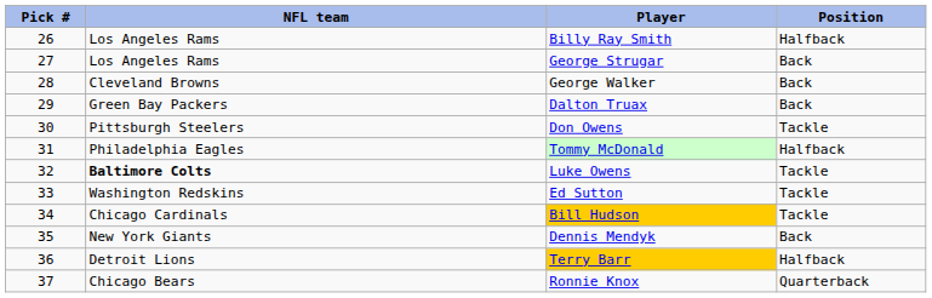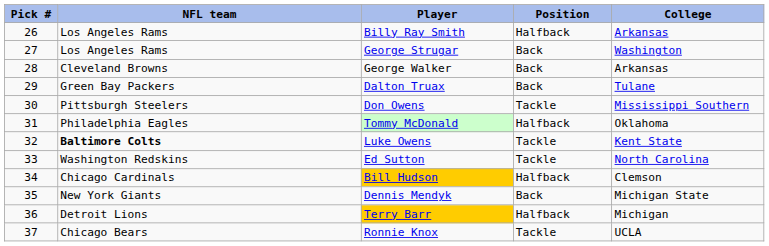 <table class="wikitable sortable sortable" style="width: 100%">
 <tr>
 <th style="background:#A8BDEC;" width=7%>Pick #</th>
 <th width=40% style="background:#A8BDEC;">NFL team</th>
 <th width=20% style="background:#A8BDEC;">Player</th>
 <th width=13% style="background:#A8BDEC;">Position</th>
+<th style="background:#A8BDEC;">College</th>
 </tr>
 <tr>
 <td align=center>26</td>
 <td>Los Angeles Rams</td>
 <td><a href='#'>Billy Ray Smith</a></td>
 <td>Halfback</td>
+<td><a href='#'>Arkansas</a></td>
 </tr>
 <tr>
 <td align=center>27</td>
 <td>Los Angeles Rams</td>
 <td><a href='#'>George Strugar</a></td>
 <td>Back</td>
+<td><a href='#'>Washington</a></td>
 </tr>
 <tr>
 <td align=center>28</td>
 <td>Cleveland Browns</td>
 <td>George Walker</td>
 <td>Back</td>
+<td>Arkansas</td>
 </tr>
 <tr>
 <td align=center>29</td>
 <td>Green Bay Packers</td>
 <td><a href='#'>Dalton Truax</a></td>
 <td>Back</td>
+<td><a href='#'>Tulane</a></td>
 </tr>
 <tr>
 <td align=center>30</td>
 <td>Pittsburgh Steelers</td>
 <td><a href='#'>Don Owens</a></td>
 <td>Tackle</td>
+<td><a href='#'>Mississippi Southern</a></td>
 </tr>
 <tr>
 <td align=center>31</td>
 <td>Philadelphia Eagles</td>
 <td bgcolor="#CCFFCC"><a href='#'>Tommy McDonald</a></td>
 <td>Halfback</td>
+<td>Oklahoma</td>
 </tr>
 <tr>
 <td align=center>32</td>
 <td><strong>Baltimore Colts</strong></td>
 <td><a href='#'>Luke Owens</a></td>
 <td>Tackle</td>
+<td><a href='#'>Kent State</a></td>
 </tr>
 <tr>
 <td align=center>33</td>
 <td>Washington Redskins</td>
 <td><a href='#'>Ed Sutton</a></td>
 <td>Tackle</td>
+<td><a href='#'>North Carolina</a></td>
 </tr>
 <tr>
 <td align=center>34</td>
 <td>Chicago Cardinals</td>
 <td bgcolor="#FFCC00"><a href='#'>Bill Hudson</a></td>
-<td>Tackle</td>
+<td>Halfback</td>
+<td>Clemson</td>
 </tr>
 <tr>
 <td align=center>35</td>
 <td>New York Giants</td>
 <td><a href='#'>Dennis Mendyk</a></td>
 <td>Back</td>
+<td>Michigan State</td>
 </tr>
 <tr>
 <td align=center>36</td>
 <td>Detroit Lions</td>
 <td bgcolor="#FFCC00"><a href='#'>Terry Barr</a></td>
 <td>Halfback</td>
+<td>Michigan</td>
 </tr>
 <tr>
 <td align=center>37</td>
 <td>Chicago Bears</td>
 <td><a href='#'>Ronnie Knox</a></td>
-<td>Quarterback</td>
+<td>Tackle</td>
+<td>UCLA</td>
 </tr>
 </table>
